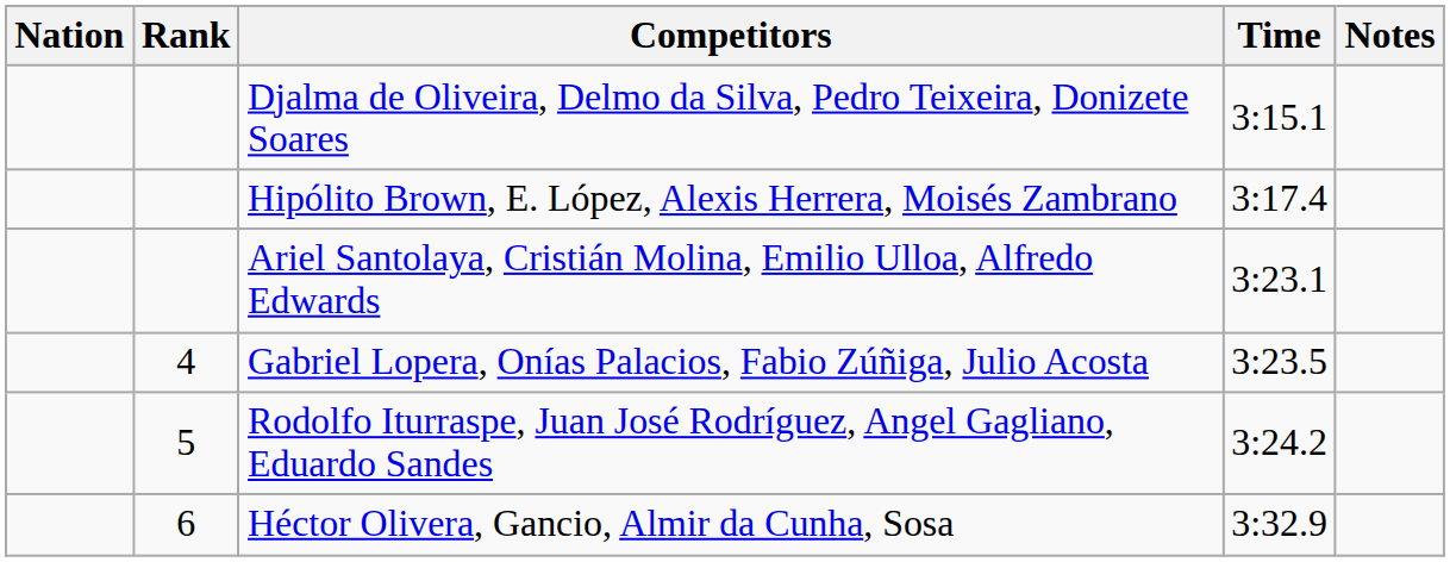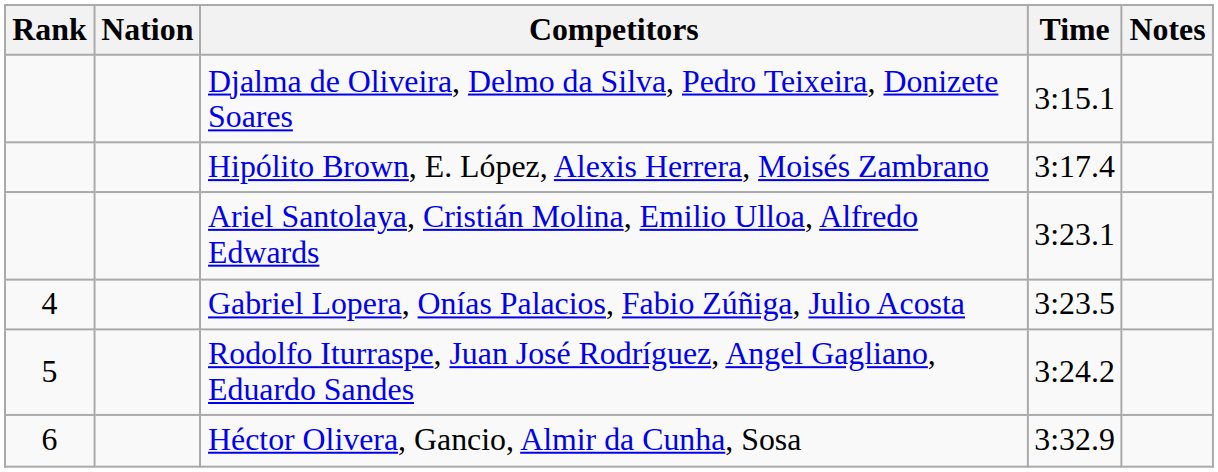 <table class="wikitable sortable" style="text-align:center">
 <tr>
+<th>Rank</th>
 <th>Nation</th>
-<th>Rank</th>
 <th>Competitors</th>
 <th>Time</th>
 <th>Notes</th>
 </tr>
 <tr>
+<td></td>
 <td align=left></td>
-<td></td>
 <td align=left><a href='#'>Djalma de Oliveira</a>, <a href='#'>Delmo da Silva</a>, <a href='#'>Pedro Teixeira</a>, <a href='#'>Donizete Soares</a></td>
 <td>3:15.1</td>
 <td></td>
 </tr>
 <tr>
+<td></td>
 <td align=left></td>
-<td></td>
 <td align=left><a href='#'>Hipólito Brown</a>, E. López, <a href='#'>Alexis Herrera</a>, <a href='#'>Moisés Zambrano</a></td>
 <td>3:17.4</td>
 <td></td>
 </tr>
 <tr>
+<td></td>
 <td align=left></td>
-<td></td>
 <td align=left><a href='#'>Ariel Santolaya</a>, <a href='#'>Cristián Molina</a>, <a href='#'>Emilio Ulloa</a>, <a href='#'>Alfredo Edwards</a></td>
 <td>3:23.1</td>
 <td></td>
 </tr>
 <tr>
+<td>4</td>
 <td align=left></td>
-<td>4</td>
 <td align=left><a href='#'>Gabriel Lopera</a>, <a href='#'>Onías Palacios</a>, <a href='#'>Fabio Zúñiga</a>, <a href='#'>Julio Acosta</a></td>
 <td>3:23.5</td>
 <td></td>
 </tr>
 <tr>
+<td>5</td>
 <td align=left></td>
-<td>5</td>
 <td align=left><a href='#'>Rodolfo Iturraspe</a>, <a href='#'>Juan José Rodríguez</a>, <a href='#'>Angel Gagliano</a>, <a href='#'>Eduardo Sandes</a></td>
 <td>3:24.2</td>
 <td></td>
 </tr>
 <tr>
+<td>6</td>
 <td align=left></td>
-<td>6</td>
 <td align=left><a href='#'>Héctor Olivera</a>, Gancio, <a href='#'>Almir da Cunha</a>, Sosa</td>
 <td>3:32.9</td>
 <td></td>
 </tr>
 </table>
